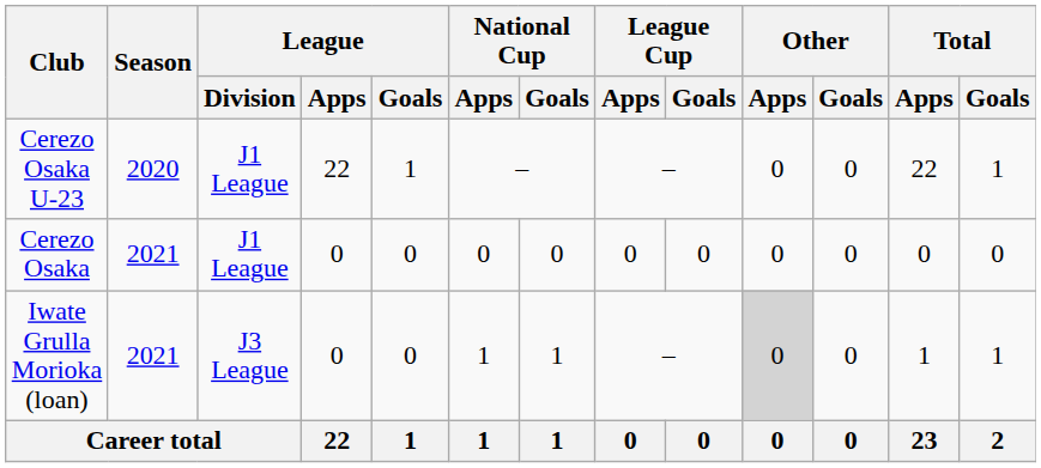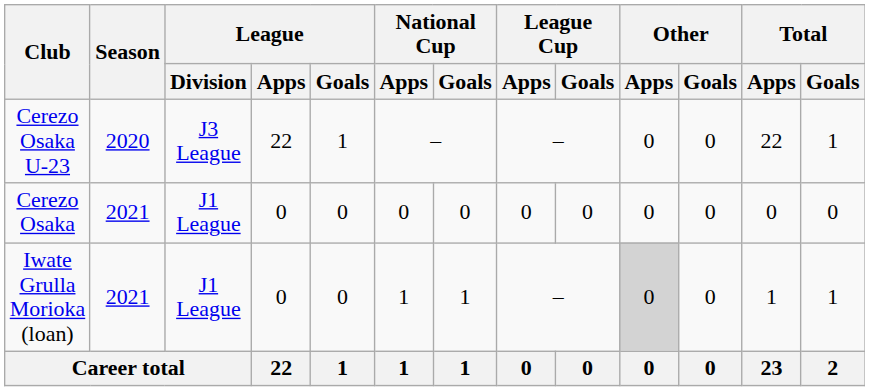 <table class="wikitable" style="text-align: center">
 <tr>
 <th rowspan="2">Club</th>
 <th rowspan="2">Season</th>
 <th colspan="3">League</th>
 <th colspan="2">National Cup</th>
 <th colspan="2">League Cup</th>
 <th colspan="2">Other</th>
 <th colspan="2">Total</th>
 </tr>
 <tr>
 <th>Division</th>
 <th>Apps</th>
 <th>Goals</th>
 <th>Apps</th>
 <th>Goals</th>
 <th>Apps</th>
 <th>Goals</th>
 <th>Apps</th>
 <th>Goals</th>
 <th>Apps</th>
 <th>Goals</th>
 </tr>
 <tr>
 <td><a href='#'>Cerezo Osaka U-23</a></td>
 <td><a href='#'>2020</a></td>
-<td><a href='#'>J1 League</a></td>
+<td><a href='#'>J3 League</a></td>
 <td>22</td>
 <td>1</td>
 <td colspan="2">–</td>
 <td colspan="2">–</td>
 <td>0</td>
 <td>0</td>
 <td>22</td>
 <td>1</td>
 </tr>
 <tr>
 <td><a href='#'>Cerezo Osaka</a></td>
 <td><a href='#'>2021</a></td>
 <td><a href='#'>J1 League</a></td>
 <td>0</td>
 <td>0</td>
 <td>0</td>
 <td>0</td>
 <td>0</td>
 <td>0</td>
 <td>0</td>
 <td>0</td>
 <td>0</td>
 <td>0</td>
 </tr>
 <tr>
 <td><a href='#'>Iwate Grulla Morioka</a> (loan)</td>
 <td><a href='#'>2021</a></td>
-<td><a href='#'>J3 League</a></td>
+<td><a href='#'>J1 League</a></td>
 <td>0</td>
 <td>0</td>
 <td>1</td>
 <td>1</td>
 <td colspan="2">–</td>
 <td style="background: lightgrey;">0</td>
 <td>0</td>
 <td>1</td>
 <td>1</td>
 </tr>
 <tr>
 <th colspan=3>Career total</th>
 <th>22</th>
 <th>1</th>
 <th>1</th>
 <th>1</th>
 <th>0</th>
 <th>0</th>
 <th>0</th>
 <th>0</th>
 <th>23</th>
 <th>2</th>
 </tr>
 </table>
